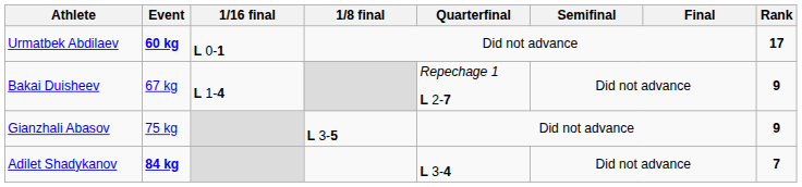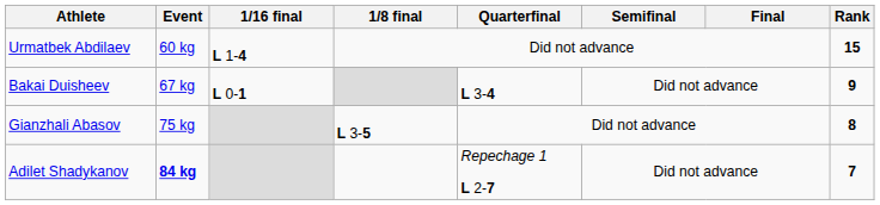 <table class="wikitable" width="98%" style="text-align:left; font-size:90%">
 <tr>
 <th width="17%">Athlete</th>
 <th width="6%">Event</th>
 <th width="14%">1/16 final</th>
 <th width="14%">1/8 final</th>
 <th width="14%">Quarterfinal</th>
 <th width="14%">Semifinal</th>
 <th width="14%">Final</th>
 <th width="5%">Rank</th>
 </tr>
 <tr>
 <td><a href='#'>Urmatbek Abdilaev</a></td>
-<td><strong><a href='#'>60 kg</a></strong></td>
-<td><br><strong>L</strong> 0-<strong>1</strong></td>
+<td><a href='#'>60 kg</a></td>
+<td><br><strong>L</strong> 1-<strong>4</strong></td>
 <td align=center colspan=4>Did not advance</td>
-<td align=center><strong>17</strong></td>
+<td align=center><strong>15</strong></td>
 </tr>
 <tr>
 <td><a href='#'>Bakai Duisheev</a></td>
 <td><a href='#'>67 kg</a></td>
-<td><br><strong>L</strong> 1-<strong>4</strong></td>
+<td><br><strong>L</strong> 0-<strong>1</strong></td>
 <td bgcolor=#DCDCDC></td>
-<td><em>Repechage 1</em><br><br><strong>L</strong> 2-<strong>7</strong></td>
+<td><br><strong>L</strong> 3-<strong>4</strong></td>
 <td align=center colspan=2>Did not advance</td>
 <td align=center><strong>9</strong></td>
 </tr>
 <tr>
 <td><a href='#'>Gianzhali Abasov</a></td>
 <td><a href='#'>75 kg</a></td>
 <td bgcolor=#DCDCDC></td>
 <td><br><strong>L</strong> 3-<strong>5</strong></td>
 <td align=center colspan=3>Did not advance</td>
-<td align=center><strong>9</strong></td>
+<td align=center><strong>8</strong></td>
 </tr>
 <tr>
 <td><a href='#'>Adilet Shadykanov</a></td>
 <td><strong><a href='#'>84 kg</a></strong></td>
 <td bgcolor=#DCDCDC></td>
 <td></td>
-<td><br><strong>L</strong> 3-<strong>4</strong></td>
+<td><em>Repechage 1</em><br><br><strong>L</strong> 2-<strong>7</strong></td>
 <td align=center colspan=2>Did not advance</td>
 <td align=center><strong>7</strong></td>
 </tr>
 </table>
